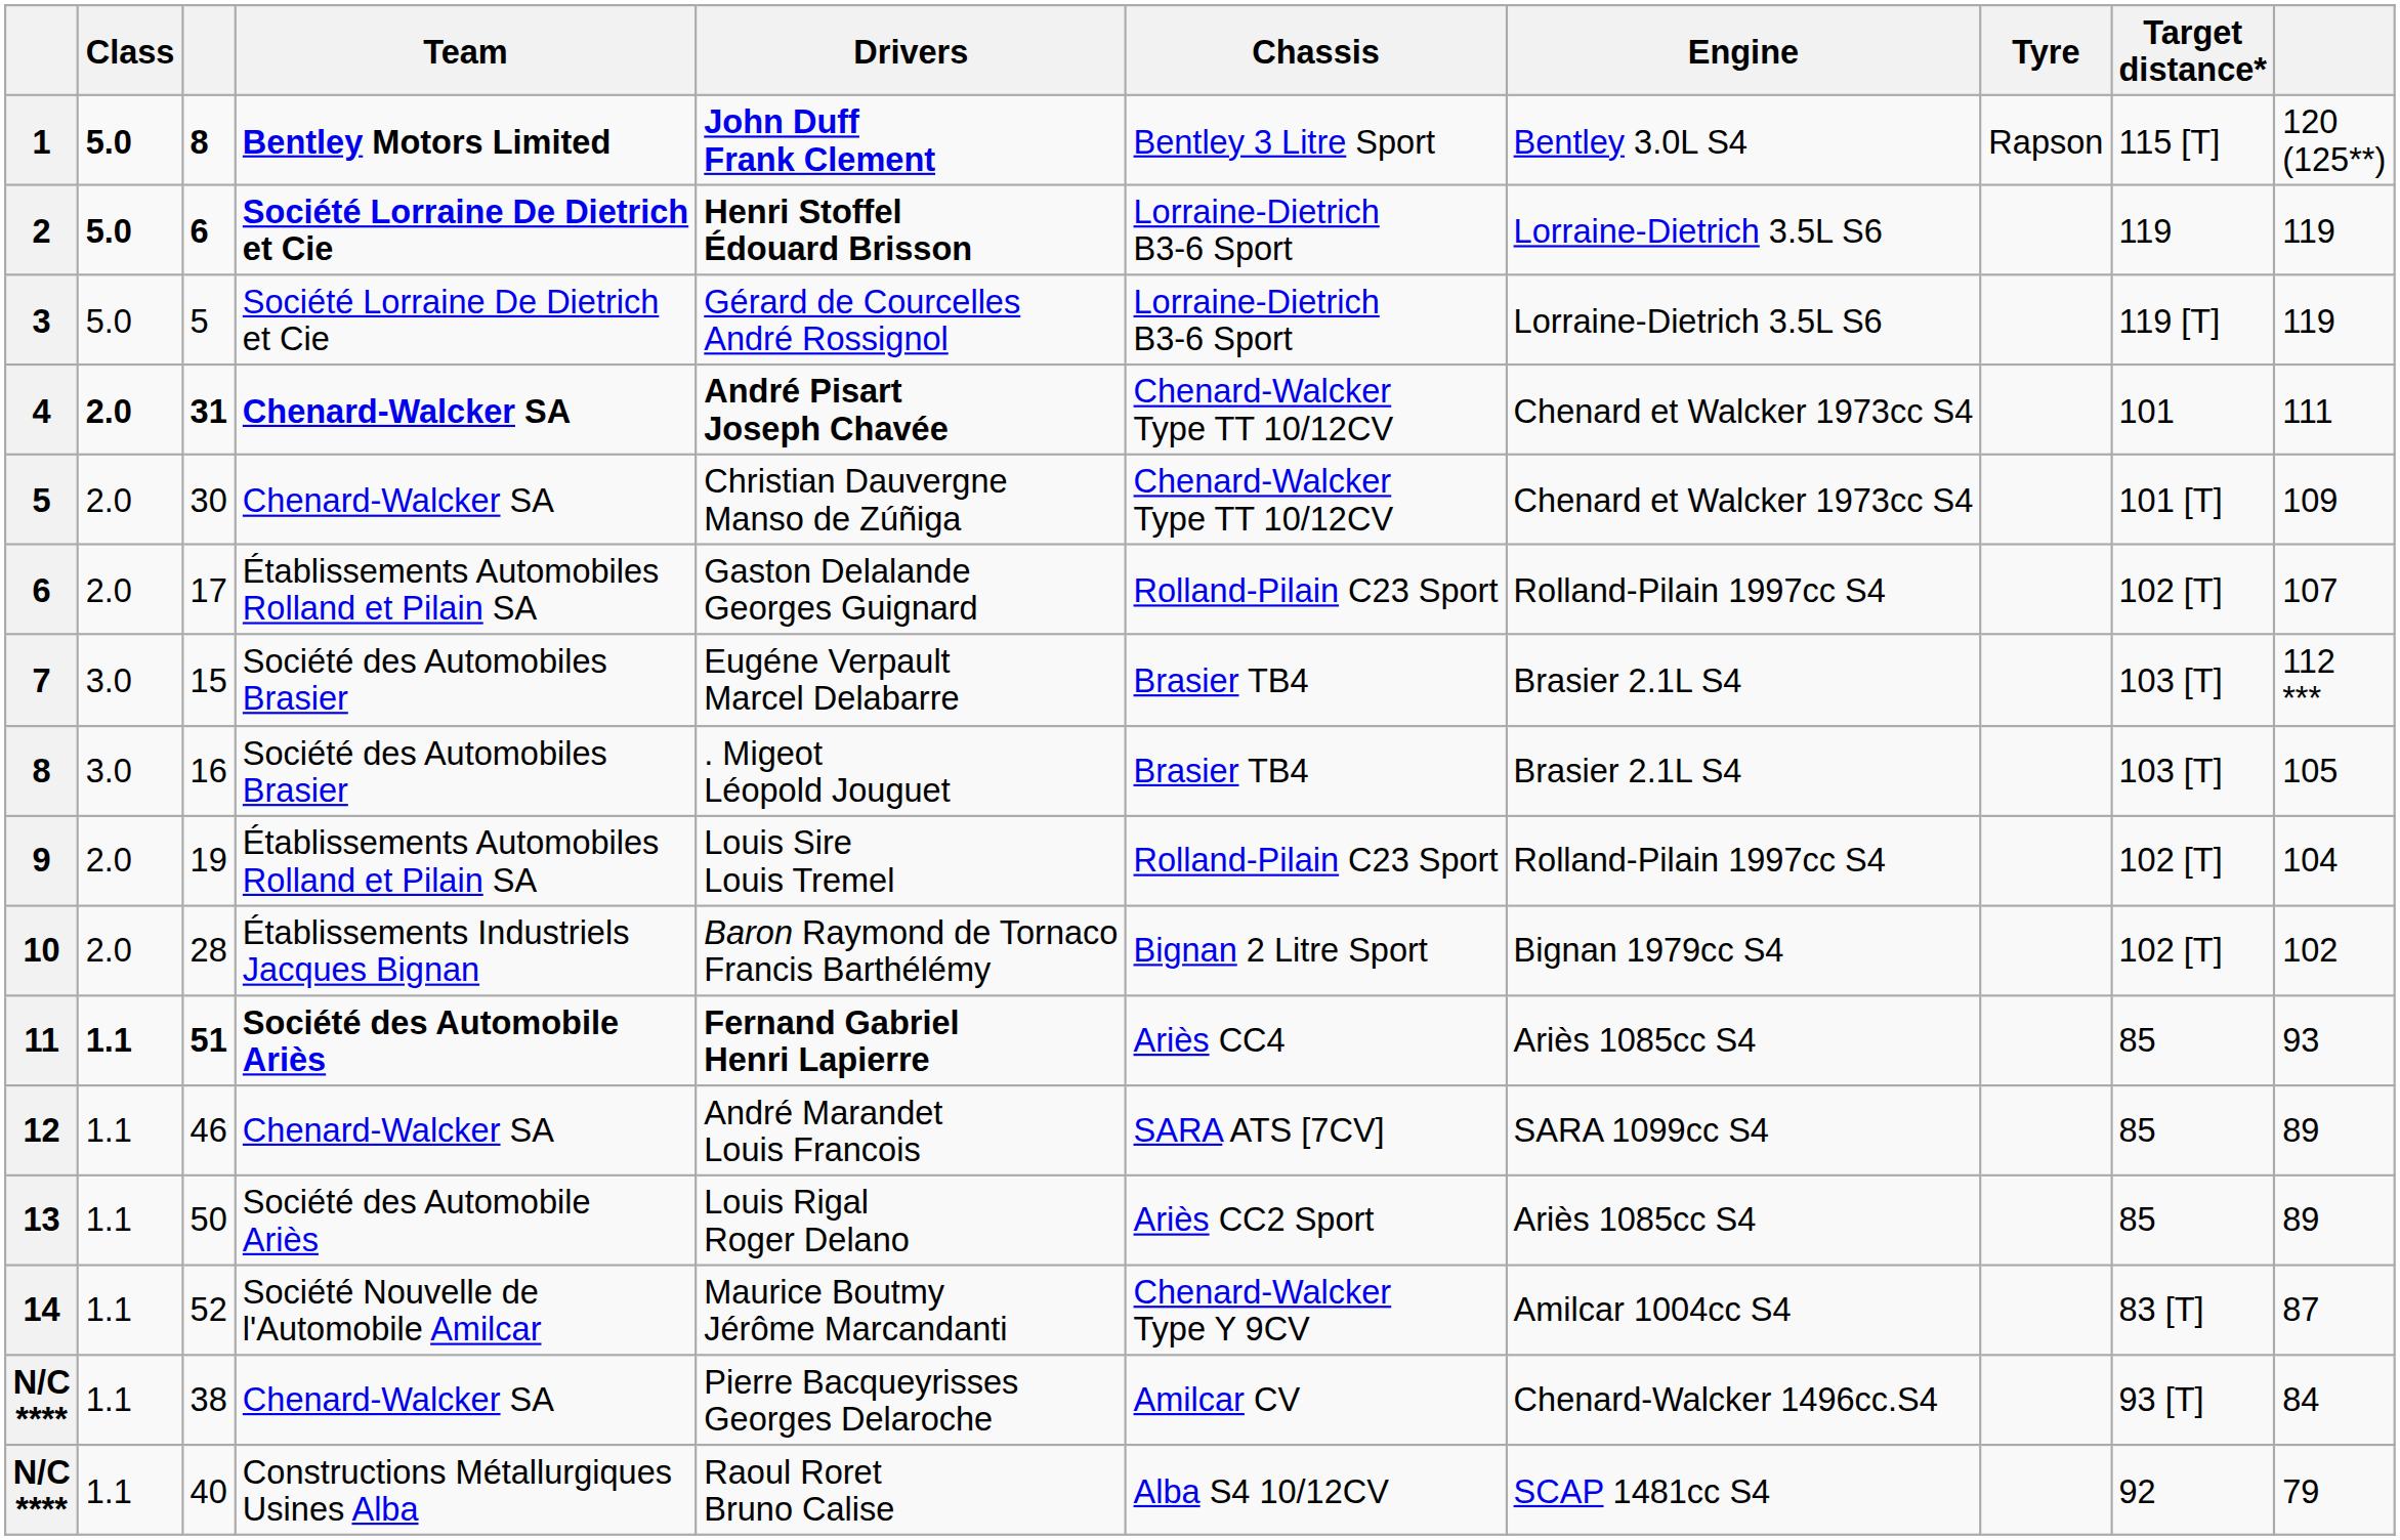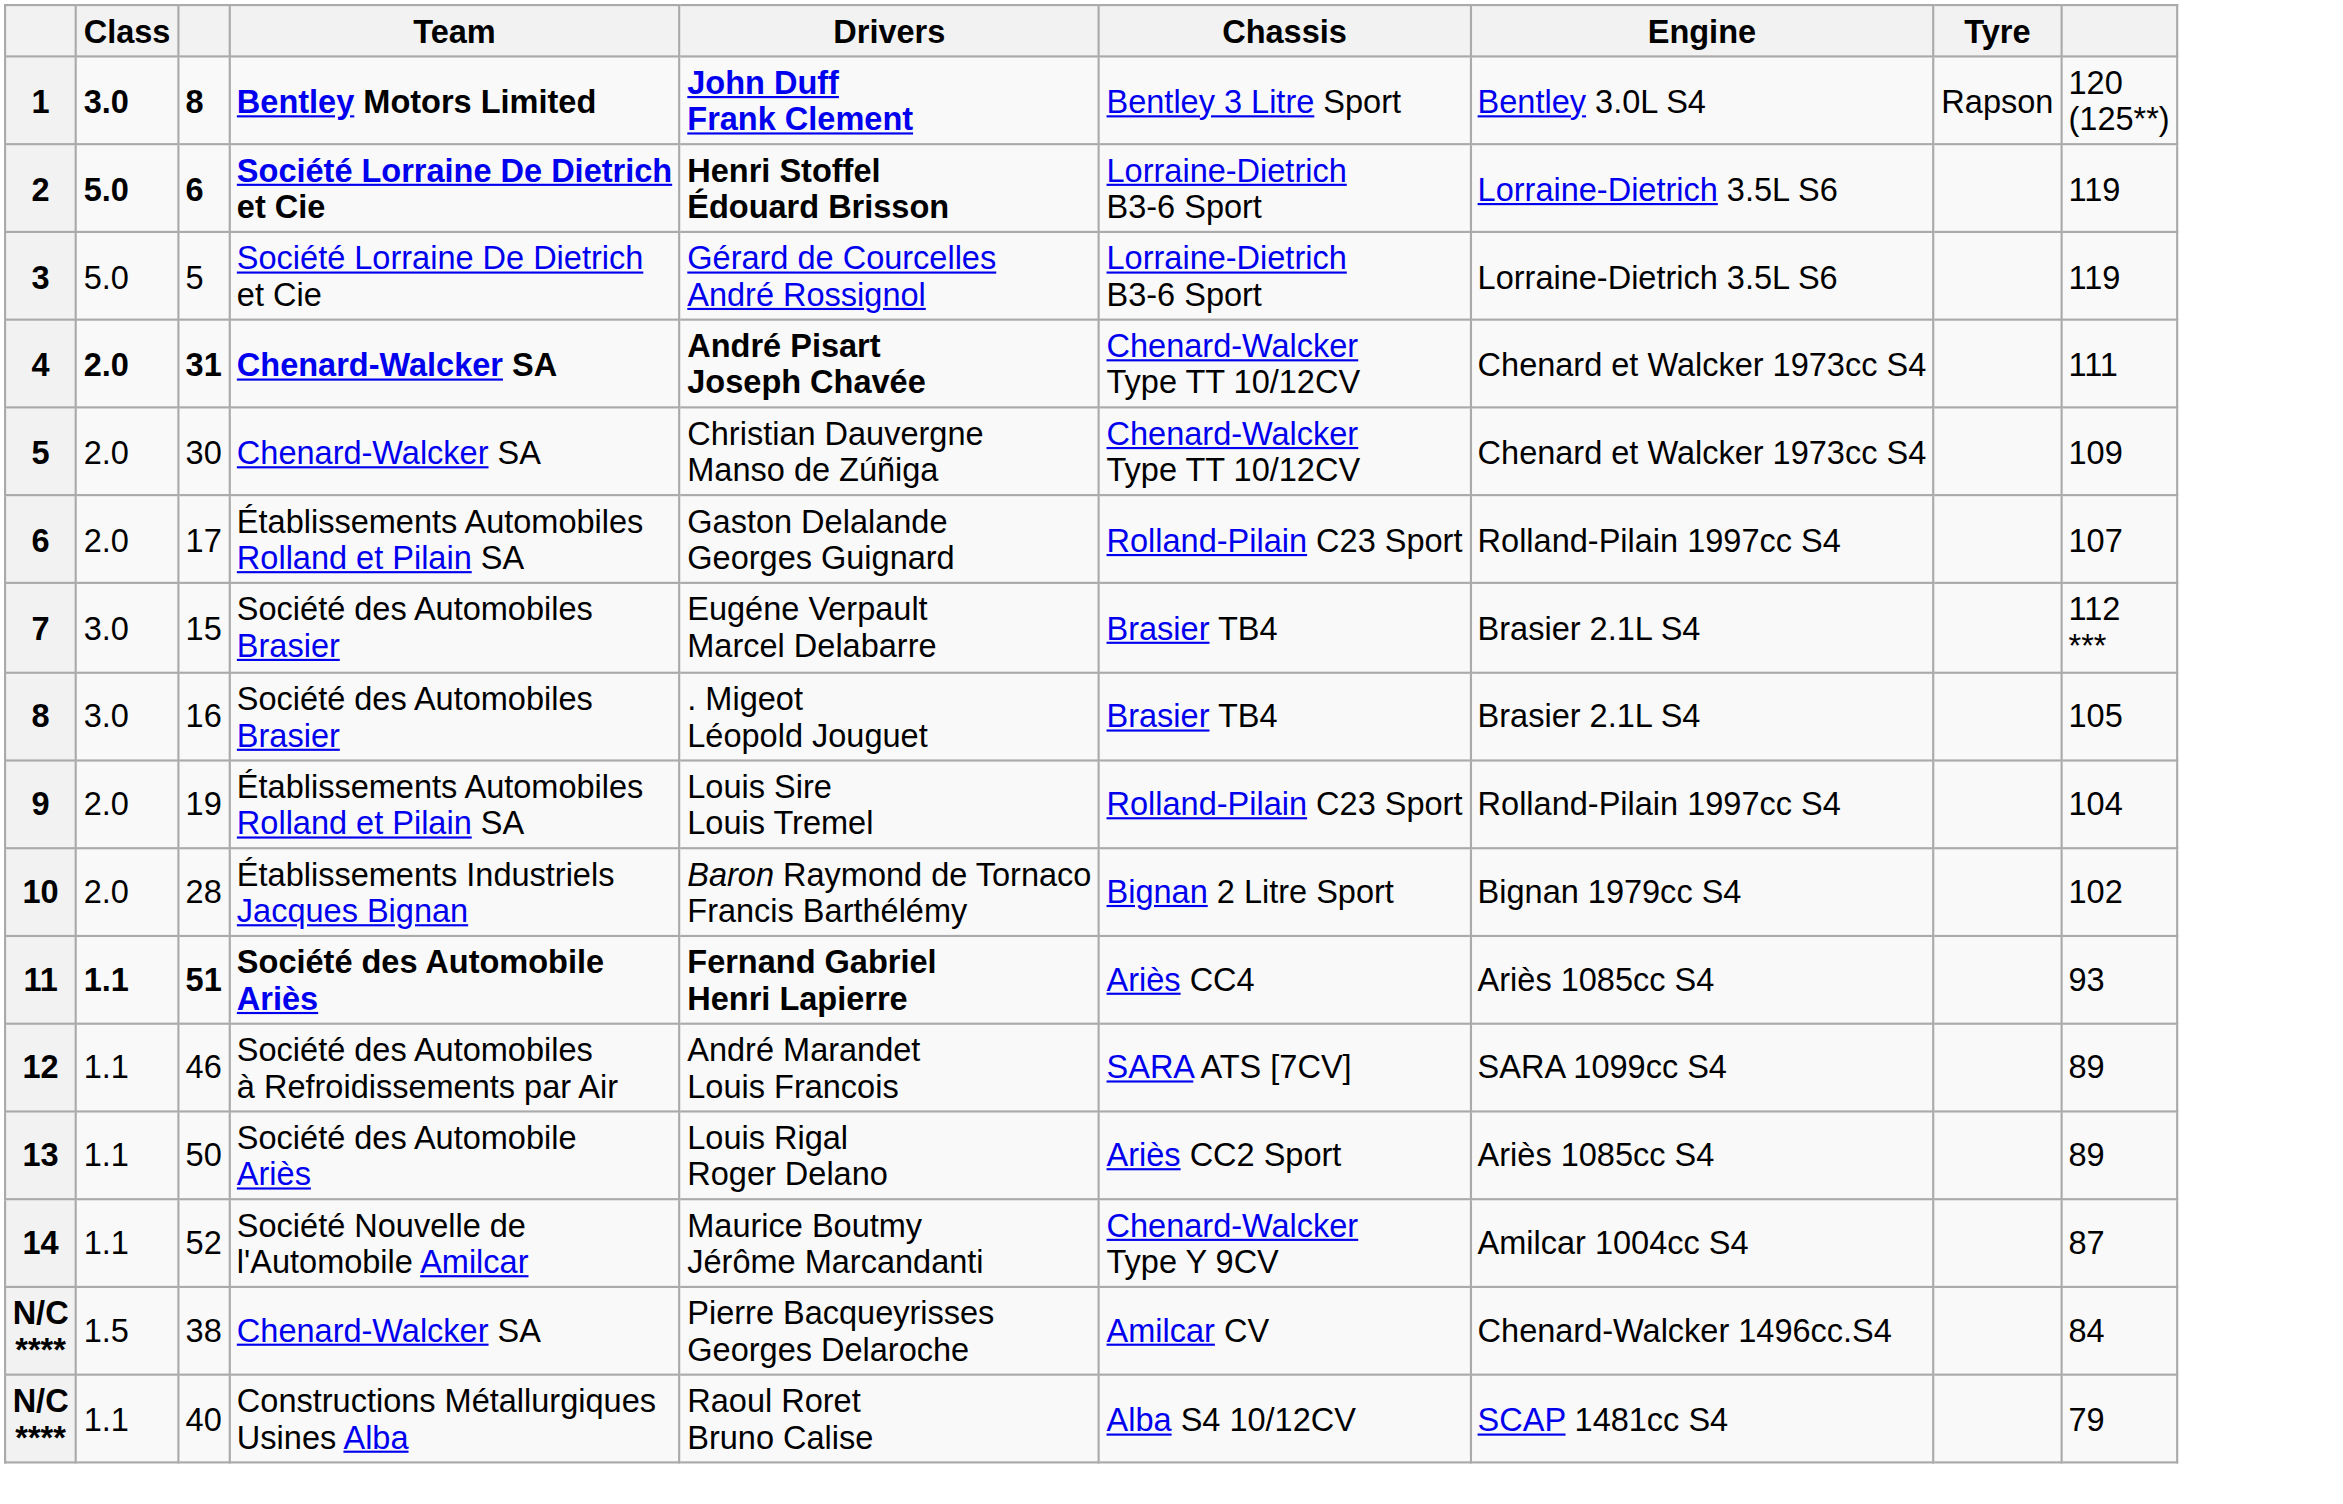 <table class="wikitable" style="font-size: 95%;">
 <tr>
 <th></th>
 <th>Class</th>
 <th></th>
 <th>Team</th>
 <th>Drivers</th>
 <th>Chassis</th>
 <th>Engine</th>
 <th>Tyre</th>
-<th>Target<br>distance*</th>
 <th></th>
 </tr>
 <tr>
 <th><strong>1</strong></th>
-<td><strong>5.0</strong></td>
+<td><strong>3.0</strong></td>
 <td><strong>8</strong></td>
 <td><strong> <a href='#'>Bentley</a> Motors Limited</strong></td>
 <td><strong> <a href='#'>John Duff</a><br> <a href='#'>Frank Clement</a></strong></td>
 <td><a href='#'>Bentley 3 Litre</a> Sport</td>
 <td><a href='#'>Bentley</a> 3.0L S4</td>
 <td>Rapson</td>
-<td>115 [T]</td>
 <td>120<br>(125**)</td>
 </tr>
 <tr>
 <th><strong>2</strong></th>
 <td><strong>5.0</strong></td>
 <td><strong>6</strong></td>
 <td><strong> <a href='#'>Société Lorraine De Dietrich</a><br>et Cie</strong></td>
 <td><strong> Henri Stoffel<br> Édouard Brisson</strong></td>
 <td><a href='#'>Lorraine-Dietrich</a><br> B3-6 Sport</td>
 <td><a href='#'>Lorraine-Dietrich</a> 3.5L S6</td>
 <td></td>
 <td>119</td>
-<td>119</td>
 </tr>
 <tr>
 <th>3</th>
 <td>5.0</td>
 <td>5</td>
 <td> <a href='#'>Société Lorraine De Dietrich</a><br>et Cie</td>
 <td> <a href='#'>Gérard de Courcelles</a><br> <a href='#'>André Rossignol</a></td>
 <td><a href='#'>Lorraine-Dietrich</a><br> B3-6 Sport</td>
 <td>Lorraine-Dietrich 3.5L S6</td>
 <td></td>
-<td>119 [T]</td>
 <td>119</td>
 </tr>
 <tr>
 <th><strong>4</strong></th>
 <td><strong>2.0</strong></td>
 <td><strong>31</strong></td>
 <td><strong> <a href='#'>Chenard-Walcker</a> SA</strong></td>
 <td><strong> André Pisart<br> Joseph Chavée</strong></td>
 <td><a href='#'>Chenard-Walcker</a><br>Type TT 10/12CV</td>
 <td>Chenard et Walcker 1973cc S4</td>
 <td></td>
-<td>101</td>
 <td>111</td>
 </tr>
 <tr>
 <th>5</th>
 <td>2.0</td>
 <td>30</td>
 <td> <a href='#'>Chenard-Walcker</a> SA</td>
 <td> Christian Dauvergne<br> Manso de Zúñiga</td>
 <td><a href='#'>Chenard-Walcker</a><br>Type TT 10/12CV</td>
 <td>Chenard et Walcker 1973cc S4</td>
 <td></td>
-<td>101 [T]</td>
 <td>109</td>
 </tr>
 <tr>
 <th>6</th>
 <td>2.0</td>
 <td>17</td>
 <td> Établissements Automobiles<br><a href='#'>Rolland et Pilain</a> SA</td>
 <td> Gaston Delalande<br> Georges Guignard</td>
 <td><a href='#'>Rolland-Pilain</a> C23 Sport</td>
 <td>Rolland-Pilain 1997cc S4</td>
 <td></td>
-<td>102 [T]</td>
 <td>107</td>
 </tr>
 <tr>
 <th>7</th>
 <td>3.0</td>
 <td>15</td>
 <td> Société des Automobiles<br> <a href='#'>Brasier</a></td>
 <td> Eugéne Verpault<br> Marcel Delabarre</td>
 <td><a href='#'>Brasier</a> TB4</td>
 <td>Brasier 2.1L S4</td>
 <td></td>
-<td>103 [T]</td>
 <td>112<br>***</td>
 </tr>
 <tr>
 <th>8</th>
 <td>3.0</td>
 <td>16</td>
 <td> Société des Automobiles<br> <a href='#'>Brasier</a></td>
 <td> . Migeot<br> Léopold Jouguet</td>
 <td><a href='#'>Brasier</a> TB4</td>
 <td>Brasier 2.1L S4</td>
 <td></td>
-<td>103 [T]</td>
 <td>105</td>
 </tr>
 <tr>
 <th>9</th>
 <td>2.0</td>
 <td>19</td>
 <td> Établissements Automobiles<br><a href='#'>Rolland et Pilain</a> SA</td>
 <td> Louis Sire<br> Louis Tremel</td>
 <td><a href='#'>Rolland-Pilain</a> C23 Sport</td>
 <td>Rolland-Pilain 1997cc S4</td>
 <td></td>
-<td>102 [T]</td>
 <td>104</td>
 </tr>
 <tr>
 <th>10</th>
 <td>2.0</td>
 <td>28</td>
 <td> Établissements Industriels<br><a href='#'>Jacques Bignan</a></td>
 <td> <em>Baron</em> Raymond de Tornaco<br> Francis Barthélémy</td>
 <td><a href='#'>Bignan</a> 2 Litre Sport</td>
 <td>Bignan 1979cc S4</td>
 <td></td>
-<td>102 [T]</td>
 <td>102</td>
 </tr>
 <tr>
 <th><strong>11</strong></th>
 <td><strong>1.1</strong></td>
 <td><strong>51</strong></td>
 <td><strong> Société des Automobile<br> <a href='#'>Ariès</a></strong></td>
 <td><strong> Fernand Gabriel<br> Henri Lapierre</strong></td>
 <td><a href='#'>Ariès</a> CC4</td>
 <td>Ariès 1085cc S4</td>
 <td></td>
-<td>85</td>
 <td>93</td>
 </tr>
 <tr>
 <th>12</th>
 <td>1.1</td>
 <td>46</td>
-<td> <a href='#'>Chenard-Walcker</a> SA</td>
+<td> Société des Automobiles<br>à Refroidissements par Air</td>
 <td> André Marandet<br> Louis Francois</td>
 <td><a href='#'>SARA</a> ATS  [7CV]</td>
 <td>SARA 1099cc S4</td>
 <td></td>
-<td>85</td>
 <td>89</td>
 </tr>
 <tr>
 <th>13</th>
 <td>1.1</td>
 <td>50</td>
 <td> Société des Automobile<br> <a href='#'>Ariès</a></td>
 <td> Louis Rigal<br> Roger Delano</td>
 <td><a href='#'>Ariès</a> CC2 Sport</td>
 <td>Ariès 1085cc S4</td>
 <td></td>
-<td>85</td>
 <td>89</td>
 </tr>
 <tr>
 <th>14</th>
 <td>1.1</td>
 <td>52</td>
 <td> Société Nouvelle de<br>l'Automobile <a href='#'>Amilcar</a></td>
 <td> Maurice Boutmy<br> Jérôme Marcandanti</td>
 <td><a href='#'>Chenard-Walcker</a><br> Type Y 9CV</td>
 <td>Amilcar 1004cc S4</td>
 <td></td>
-<td>83 [T]</td>
 <td>87</td>
 </tr>
 <tr>
 <th>N/C<br>****</th>
-<td>1.1</td>
+<td>1.5</td>
 <td>38</td>
 <td> <a href='#'>Chenard-Walcker</a> SA</td>
 <td> Pierre Bacqueyrisses<br> Georges Delaroche</td>
 <td><a href='#'>Amilcar</a> CV</td>
 <td>Chenard-Walcker 1496cc.S4</td>
 <td></td>
-<td>93 [T]</td>
 <td>84</td>
 </tr>
 <tr>
 <th>N/C<br>****</th>
 <td>1.1</td>
 <td>40</td>
 <td> Constructions Métallurgiques<br> Usines <a href='#'>Alba</a></td>
 <td> Raoul Roret<br> Bruno Calise</td>
 <td><a href='#'>Alba</a> S4 10/12CV</td>
 <td><a href='#'>SCAP</a> 1481cc S4</td>
 <td></td>
-<td>92</td>
 <td>79</td>
 </tr>
 </table>
